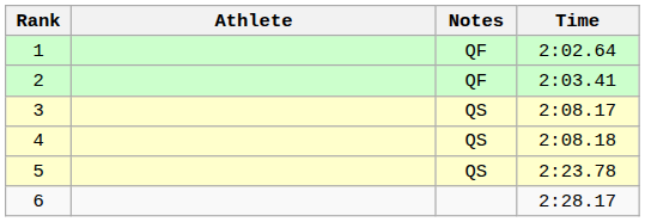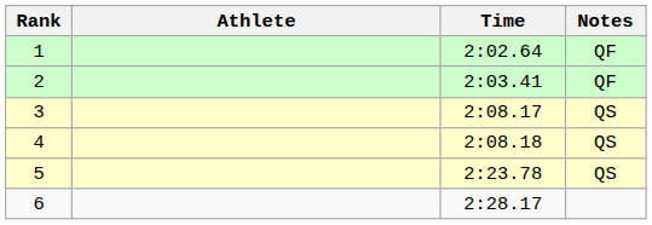 <table class=wikitable style="text-align:center">
 <tr>
 <th width=40>Rank</th>
 <th width=250>Athlete</th>
+<th width=80>Time</th>
 <th width=50>Notes</th>
-<th width=80>Time</th>
 </tr>
 <tr bgcolor="ccffcc">
 <td>1</td>
 <td align=left></td>
+<td>2:02.64</td>
 <td>QF</td>
-<td>2:02.64</td>
 </tr>
 <tr bgcolor="ccffcc">
 <td>2</td>
 <td align=left></td>
+<td>2:03.41</td>
 <td>QF</td>
-<td>2:03.41</td>
 </tr>
 <tr bgcolor="#ffffcc">
 <td>3</td>
 <td align=left></td>
+<td>2:08.17</td>
 <td>QS</td>
-<td>2:08.17</td>
 </tr>
 <tr bgcolor="#ffffcc">
 <td>4</td>
 <td align=left></td>
+<td>2:08.18</td>
 <td>QS</td>
-<td>2:08.18</td>
 </tr>
 <tr bgcolor="#ffffcc">
 <td>5</td>
 <td align=left></td>
+<td>2:23.78</td>
 <td>QS</td>
-<td>2:23.78</td>
 </tr>
 <tr>
 <td>6</td>
 <td align=left></td>
+<td>2:28.17</td>
 <td></td>
-<td>2:28.17</td>
 </tr>
 </table>
